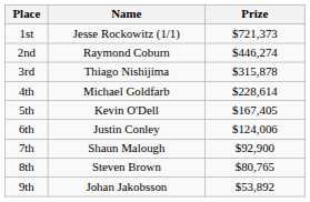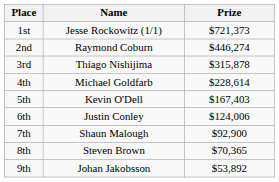 <table class="wikitable">
 <tr>
 <th width="50">Place</th>
 <th width="200">Name</th>
 <th width="125">Prize</th>
 </tr>
 <tr>
 <td align = "center">1st</td>
 <td align = "center">Jesse Rockowitz (1/1)</td>
 <td align = "center">$721,373</td>
 </tr>
 <tr>
 <td align = "center">2nd</td>
 <td align = "center">Raymond Coburn</td>
 <td align = "center">$446,274</td>
 </tr>
 <tr>
 <td align = "center">3rd</td>
 <td align = "center">Thiago Nishijima</td>
 <td align = "center">$315,878</td>
 </tr>
 <tr>
 <td align = "center">4th</td>
 <td align = "center">Michael Goldfarb</td>
 <td align = "center">$228,614</td>
 </tr>
 <tr>
 <td align = "center">5th</td>
 <td align = "center">Kevin O'Dell</td>
-<td align = "center">$167,405</td>
+<td align = "center">$167,403</td>
 </tr>
 <tr>
 <td align = "center">6th</td>
 <td align = "center">Justin Conley</td>
 <td align = "center">$124,006</td>
 </tr>
 <tr>
 <td align = "center">7th</td>
 <td align = "center">Shaun Malough</td>
 <td align = "center">$92,900</td>
 </tr>
 <tr>
 <td align = "center">8th</td>
 <td align = "center">Steven Brown</td>
-<td align = "center">$80,765</td>
+<td align = "center">$70,365</td>
 </tr>
 <tr>
 <td align = "center">9th</td>
 <td align = "center">Johan Jakobsson</td>
 <td align = "center">$53,892</td>
 </tr>
 </table>
